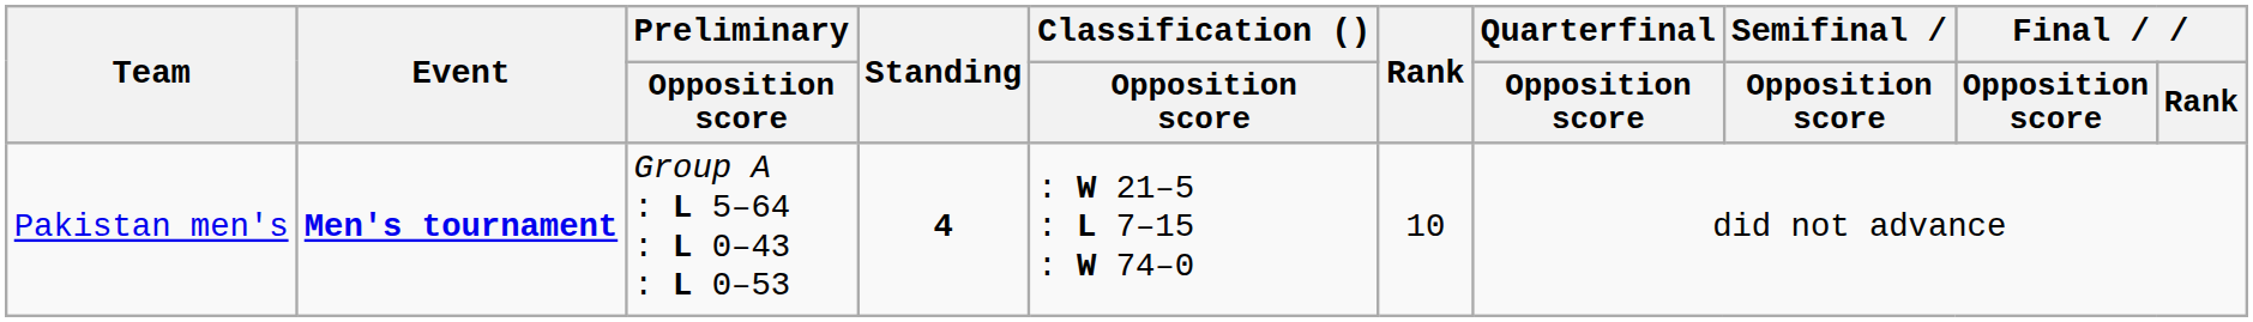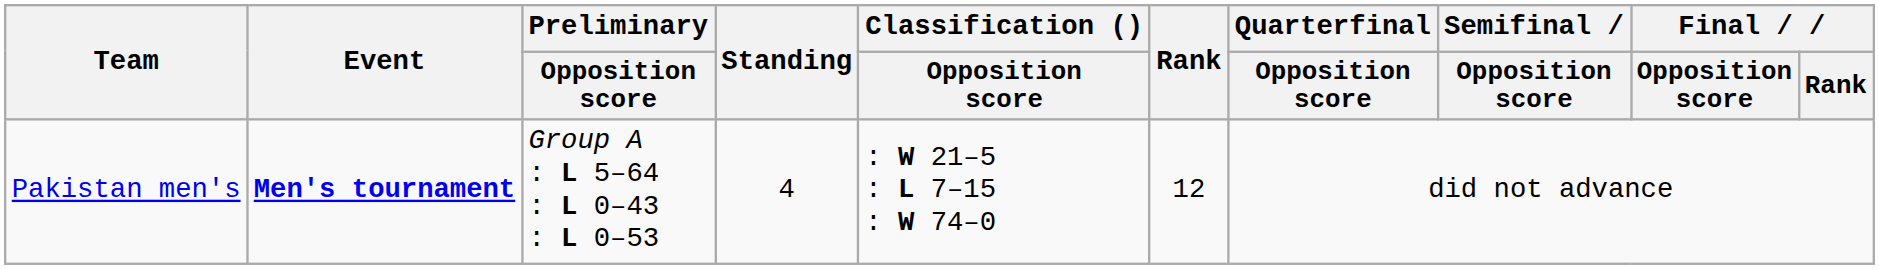 <table class=wikitable style=font-size:90%;text-align:center>
 <tr>
 <th rowspan=2>Team</th>
 <th rowspan=2>Event</th>
 <th>Preliminary</th>
 <th rowspan=2>Standing</th>
 <th>Classification ()</th>
 <th rowspan=2>Rank</th>
 <th>Quarterfinal</th>
 <th>Semifinal / </th>
 <th colspan=2>Final /  / </th>
 </tr>
 <tr style="font-size:95%">
 <th>Opposition<br> score</th>
 <th>Opposition<br> score</th>
 <th>Opposition<br> score</th>
 <th>Opposition<br> score</th>
 <th>Opposition<br> score</th>
 <th>Rank</th>
 </tr>
 <tr>
 <td align=left><a href='#'>Pakistan men's</a></td>
 <td align=left><strong><a href='#'>Men's tournament</a></strong></td>
 <td align=left><em>Group A</em><br>: <strong>L</strong> 5–64<br>:  <strong>L</strong> 0–43<br>:  <strong>L</strong> 0–53</td>
-<td><strong>4</strong></td>
+<td>4</td>
 <td align=left>: <strong>W</strong> 21–5<br>:  <strong>L</strong> 7–15<br>:  <strong>W</strong> 74–0</td>
-<td>10</td>
+<td>12</td>
 <td colspan=4>did not advance</td>
 </tr>
 </table>
